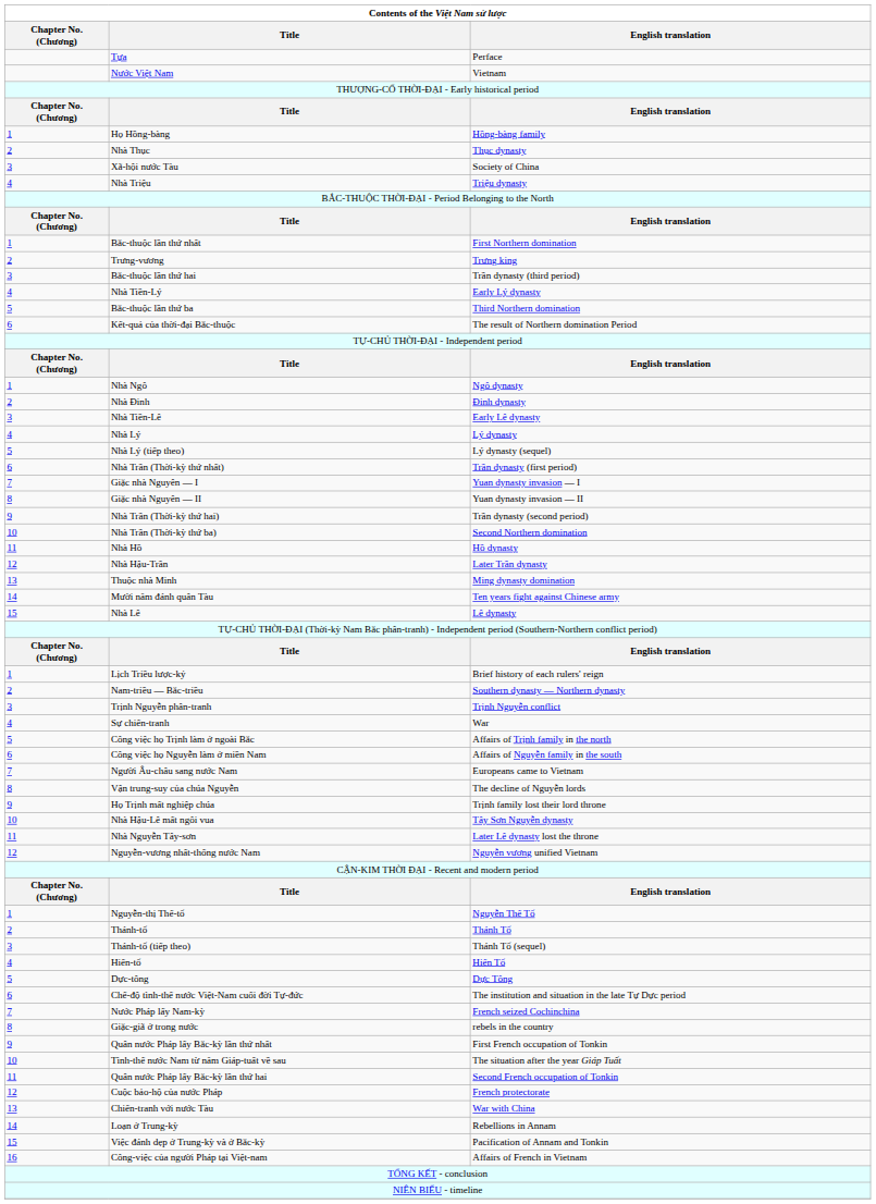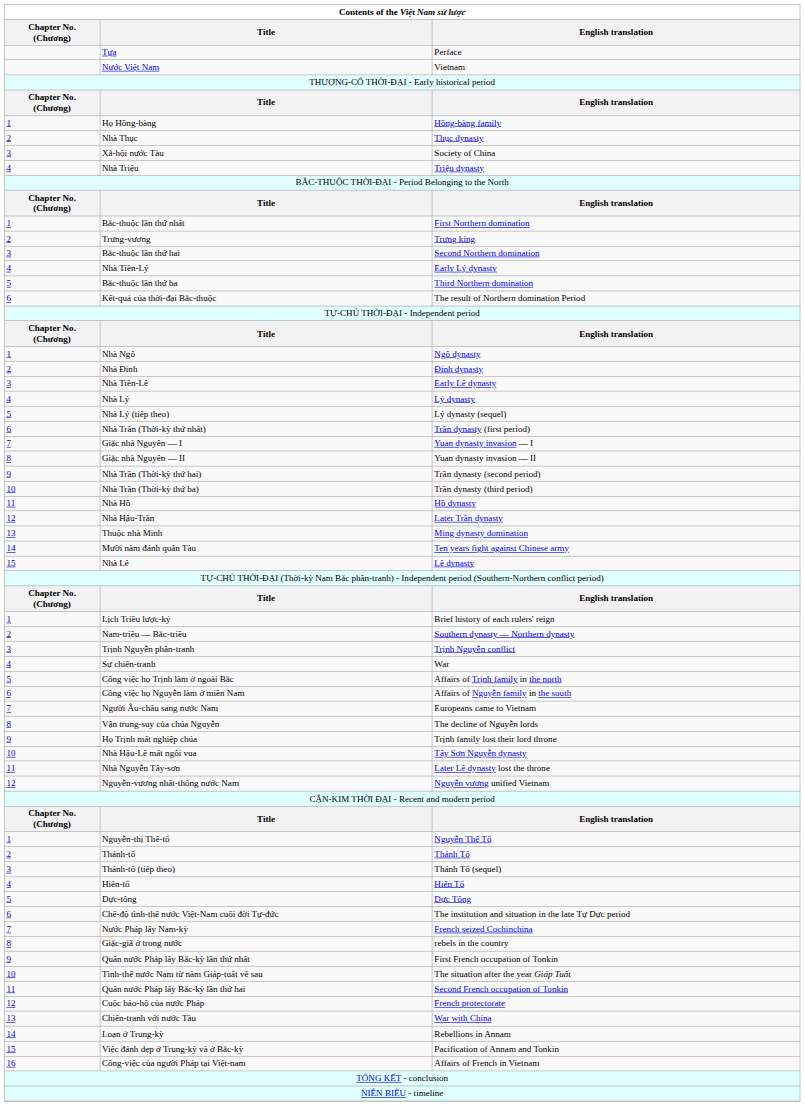 <table class="wikitable collapsible collapsed" style="clear:none; font-size:90%; padding:0 auto; width:100%; margin:auto">
 <tr>
 <th colspan=3 align="center" style="background:#FFFFFF">Contents of the <em>Việt Nam sử lược</em></th>
 </tr>
 <tr>
 <th>Chapter No.<br>(Chương)</th>
 <th>Title</th>
 <th>English translation</th>
 </tr>
 <tr>
 <td></td>
 <td><a href='#'>Tựa</a></td>
 <td>Perface</td>
 </tr>
 <tr>
 <td></td>
 <td><a href='#'>Nước Việt Nam</a></td>
 <td>Vietnam</td>
 </tr>
 <tr>
 <td colspan=3 align="center" style="background:#E0FFFF">THƯỢNG-CỔ THỜI-ĐẠI - Early historical period</td>
 </tr>
 <tr>
 <th>Chapter No.<br>(Chương)</th>
 <th>Title</th>
 <th>English translation</th>
 </tr>
 <tr>
 <td><a href='#'>1</a></td>
 <td>Họ Hồng-bàng</td>
 <td><a href='#'>Hồng-bàng family</a></td>
 </tr>
 <tr>
 <td><a href='#'>2</a></td>
 <td>Nhà Thục</td>
 <td><a href='#'>Thục dynasty</a></td>
 </tr>
 <tr>
 <td><a href='#'>3</a></td>
 <td>Xã-hội nước Tàu</td>
 <td>Society of China</td>
 </tr>
 <tr>
 <td><a href='#'>4</a></td>
 <td>Nhà Triệu</td>
 <td><a href='#'>Triệu dynasty</a></td>
 </tr>
 <tr>
 <td colspan=3 align="center" style="background:#E0FFFF">BẮC-THUỘC THỜI-ĐẠI - Period Belonging to the North</td>
 </tr>
 <tr>
 <th>Chapter No.<br>(Chương)</th>
 <th>Title</th>
 <th>English translation</th>
 </tr>
 <tr>
 <td><a href='#'>1</a></td>
 <td>Bắc-thuộc lần thứ nhất</td>
 <td><a href='#'>First Northern domination</a></td>
 </tr>
 <tr>
 <td><a href='#'>2</a></td>
 <td>Trưng-vương</td>
 <td><a href='#'>Trưng king</a></td>
 </tr>
 <tr>
 <td><a href='#'>3</a></td>
 <td>Bắc-thuộc lần thứ hai</td>
-<td>Trần dynasty (third period)</td>
+<td><a href='#'>Second Northern domination</a></td>
 </tr>
 <tr>
 <td><a href='#'>4</a></td>
 <td>Nhà Tiền-Lý</td>
 <td><a href='#'>Early Lý dynasty</a></td>
 </tr>
 <tr>
 <td><a href='#'>5</a></td>
 <td>Bắc-thuộc lần thứ ba</td>
 <td><a href='#'>Third Northern domination</a></td>
 </tr>
 <tr>
 <td><a href='#'>6</a></td>
 <td>Kết-quả của thời-đại Bắc-thuộc</td>
 <td>The result of Northern domination Period</td>
 </tr>
 <tr>
 <td colspan=3 align="center" style="background:#E0FFFF">TỰ-CHỦ THỜI-ĐẠI - Independent period</td>
 </tr>
 <tr>
 <th>Chapter No.<br>(Chương)</th>
 <th>Title</th>
 <th>English translation</th>
 </tr>
 <tr>
 <td><a href='#'>1</a></td>
 <td>Nhà Ngô</td>
 <td><a href='#'>Ngô dynasty</a></td>
 </tr>
 <tr>
 <td><a href='#'>2</a></td>
 <td>Nhà Đinh</td>
 <td><a href='#'>Đinh dynasty</a></td>
 </tr>
 <tr>
 <td><a href='#'>3</a></td>
 <td>Nhà Tiền-Lê</td>
 <td><a href='#'>Early Lê dynasty</a></td>
 </tr>
 <tr>
 <td><a href='#'>4</a></td>
 <td>Nhà Lý</td>
 <td><a href='#'>Lý dynasty</a></td>
 </tr>
 <tr>
 <td><a href='#'>5</a></td>
 <td>Nhà Lý (tiếp theo)</td>
 <td>Lý dynasty (sequel)</td>
 </tr>
 <tr>
 <td><a href='#'>6</a></td>
 <td>Nhà Trần (Thời-kỳ thứ nhất)</td>
 <td><a href='#'>Trần dynasty</a> (first period)</td>
 </tr>
 <tr>
 <td><a href='#'>7</a></td>
 <td>Giặc nhà Nguyên — I</td>
 <td><a href='#'>Yuan dynasty invasion</a> — I</td>
 </tr>
 <tr>
 <td><a href='#'>8</a></td>
 <td>Giặc nhà Nguyên — II</td>
 <td>Yuan dynasty invasion — II</td>
 </tr>
 <tr>
 <td><a href='#'>9</a></td>
 <td>Nhà Trần (Thời-kỳ thứ hai)</td>
 <td>Trần dynasty (second period)</td>
 </tr>
 <tr>
 <td><a href='#'>10</a></td>
 <td>Nhà Trần (Thời-kỳ thứ ba)</td>
-<td><a href='#'>Second Northern domination</a></td>
+<td>Trần dynasty (third period)</td>
 </tr>
 <tr>
 <td><a href='#'>11</a></td>
 <td>Nhà Hồ</td>
 <td><a href='#'>Hồ dynasty</a></td>
 </tr>
 <tr>
 <td><a href='#'>12</a></td>
 <td>Nhà Hậu-Trần</td>
 <td><a href='#'>Later Trần dynasty</a></td>
 </tr>
 <tr>
 <td><a href='#'>13</a></td>
 <td>Thuộc nhà Minh</td>
 <td><a href='#'>Ming dynasty domination</a></td>
 </tr>
 <tr>
 <td><a href='#'>14</a></td>
 <td>Mười năm đánh quân Tàu</td>
 <td><a href='#'>Ten years fight against Chinese army</a></td>
 </tr>
 <tr>
 <td><a href='#'>15</a></td>
 <td>Nhà Lê</td>
 <td><a href='#'>Lê dynasty</a></td>
 </tr>
 <tr>
 <td colspan=3 align="center" style="background:#E0FFFF">TỰ-CHỦ THỜI-ĐẠI (Thời-kỳ Nam Bắc phân-tranh) - Independent period (Southern-Northern conflict period)</td>
 </tr>
 <tr>
 <th>Chapter No.<br>(Chương)</th>
 <th>Title</th>
 <th>English translation</th>
 </tr>
 <tr>
 <td><a href='#'>1</a></td>
 <td>Lịch Triều lược-kỷ</td>
 <td>Brief history of each rulers' reign <br></td>
 </tr>
 <tr>
 <td><a href='#'>2</a></td>
 <td>Nam-triều — Bắc-triều</td>
 <td><a href='#'>Southern dynasty — Northern dynasty</a></td>
 </tr>
 <tr>
 <td><a href='#'>3</a></td>
 <td>Trịnh Nguyễn phân-tranh</td>
 <td><a href='#'>Trịnh Nguyễn conflict</a></td>
 </tr>
 <tr>
 <td><a href='#'>4</a></td>
 <td>Sự chiến-tranh</td>
 <td>War</td>
 </tr>
 <tr>
 <td><a href='#'>5</a></td>
 <td>Công việc họ Trịnh làm ở ngoài Bắc</td>
 <td>Affairs of <a href='#'>Trịnh family</a> in <a href='#'>the north</a></td>
 </tr>
 <tr>
 <td><a href='#'>6</a></td>
 <td>Công việc họ Nguyễn làm ở miền Nam</td>
 <td>Affairs of <a href='#'>Nguyễn family</a> in <a href='#'>the south</a></td>
 </tr>
 <tr>
 <td><a href='#'>7</a></td>
 <td>Người Âu-châu sang nước Nam</td>
 <td>Europeans came to Vietnam</td>
 </tr>
 <tr>
 <td><a href='#'>8</a></td>
 <td>Vận trung-suy của chúa Nguyễn</td>
 <td>The decline of Nguyễn lords</td>
 </tr>
 <tr>
 <td><a href='#'>9</a></td>
 <td>Họ Trịnh mất nghiệp chúa</td>
 <td>Trịnh family lost their lord throne</td>
 </tr>
 <tr>
 <td><a href='#'>10</a></td>
 <td>Nhà Hậu-Lê mất ngôi vua</td>
 <td><a href='#'>Tây Sơn Nguyễn dynasty</a></td>
 </tr>
 <tr>
 <td><a href='#'>11</a></td>
 <td>Nhà Nguyễn Tây-sơn</td>
 <td><a href='#'>Later Lê dynasty</a> lost the throne</td>
 </tr>
 <tr>
 <td><a href='#'>12</a></td>
 <td>Nguyễn-vương nhất-thống nước Nam</td>
 <td><a href='#'>Nguyễn vương</a> unified Vietnam</td>
 </tr>
 <tr>
 <td colspan=3 align="center" style="background:#E0FFFF">CẬN-KIM THỜI ĐẠI - Recent and modern period</td>
 </tr>
 <tr>
 <th>Chapter No.<br>(Chương)</th>
 <th>Title</th>
 <th>English translation</th>
 </tr>
 <tr>
 <td><a href='#'>1</a></td>
 <td>Nguyễn-thị Thế-tổ</td>
 <td><a href='#'>Nguyễn Thế Tổ</a></td>
 </tr>
 <tr>
 <td><a href='#'>2</a></td>
 <td>Thánh-tổ</td>
 <td><a href='#'>Thánh Tổ</a></td>
 </tr>
 <tr>
 <td><a href='#'>3</a></td>
 <td>Thánh-tổ (tiếp theo)</td>
 <td>Thánh Tổ (sequel)</td>
 </tr>
 <tr>
 <td><a href='#'>4</a></td>
 <td>Hiến-tổ</td>
 <td><a href='#'>Hiến Tổ</a></td>
 </tr>
 <tr>
 <td><a href='#'>5</a></td>
 <td>Dực-tông</td>
 <td><a href='#'>Dực Tông</a></td>
 </tr>
 <tr>
 <td><a href='#'>6</a></td>
 <td>Chế-độ tình-thế nước Việt-Nam cuối đời Tự-đức</td>
 <td>The institution and situation in the late Tự Dực period</td>
 </tr>
 <tr>
 <td><a href='#'>7</a></td>
 <td>Nước Pháp lấy Nam-kỳ</td>
 <td><a href='#'>French seized Cochinchina</a></td>
 </tr>
 <tr>
 <td><a href='#'>8</a></td>
 <td>Giặc-giã ở trong nước</td>
 <td>rebels in the country</td>
 </tr>
 <tr>
 <td><a href='#'>9</a></td>
 <td>Quân nước Pháp lấy Bắc-kỳ lần thứ nhất</td>
 <td>First French occupation of Tonkin</td>
 </tr>
 <tr>
 <td><a href='#'>10</a></td>
 <td>Tình-thế nước Nam từ năm Giáp-tuất về sau</td>
 <td>The situation after the year <em>Giáp Tuất</em> </td>
 </tr>
 <tr>
 <td><a href='#'>11</a></td>
 <td>Quân nước Pháp lấy Bắc-kỳ lần thứ hai</td>
 <td><a href='#'>Second French occupation of Tonkin</a></td>
 </tr>
 <tr>
 <td><a href='#'>12</a></td>
 <td>Cuộc bảo-hộ của nước Pháp</td>
 <td><a href='#'>French protectorate</a></td>
 </tr>
 <tr>
 <td><a href='#'>13</a></td>
 <td>Chiến-tranh với nước Tàu</td>
 <td><a href='#'>War with China</a></td>
 </tr>
 <tr>
 <td><a href='#'>14</a></td>
 <td>Loạn ở Trung-kỳ</td>
 <td>Rebellions in Annam</td>
 </tr>
 <tr>
 <td><a href='#'>15</a></td>
 <td>Việc đánh dẹp ở Trung-kỳ và ở Bắc-kỳ</td>
 <td>Pacification of Annam and Tonkin</td>
 </tr>
 <tr>
 <td><a href='#'>16</a></td>
 <td>Công-việc của người Pháp tại Việt-nam</td>
 <td>Affairs of French in Vietnam</td>
 </tr>
 <tr>
 <td colspan=3 align="center" style="background:#E0FFFF"><a href='#'>TỔNG KẾT</a> - conclusion</td>
 </tr>
 <tr>
 <td colspan=3 align="center" style="background:#E0FFFF"><a href='#'>NIÊN BIỂU</a> - timeline</td>
 </tr>
 <tr>
 </tr>
 </table>
